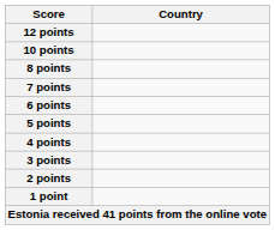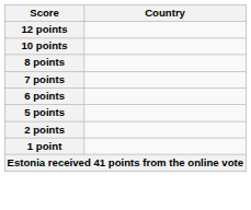 <table class="wikitable">
 <tr>
 <th scope="col" width="33%">Score</th>
 <th scope="col">Country</th>
 </tr>
 <tr>
 <th scope="row">12 points</th>
 <td></td>
 </tr>
 <tr>
 <th scope="row">10 points</th>
 <td></td>
 </tr>
 <tr>
 <th scope="row">8 points</th>
 <td></td>
 </tr>
 <tr>
 <th scope="row">7 points</th>
 <td></td>
 </tr>
 <tr>
 <th scope="row">6 points</th>
 <td></td>
 </tr>
 <tr>
 <th scope="row">5 points</th>
 <td></td>
 </tr>
 <tr>
-<th scope="row">4 points</th>
-<td></td>
-</tr>
-<tr>
-<th scope="row">3 points</th>
-<td></td>
-</tr>
-<tr>
 <th scope="row">2 points</th>
 <td></td>
 </tr>
 <tr>
 <th scope="row">1 point</th>
 <td></td>
 </tr>
 <tr>
 <th colspan="2">Estonia received 41 points from the online vote</th>
 </tr>
 </table>
